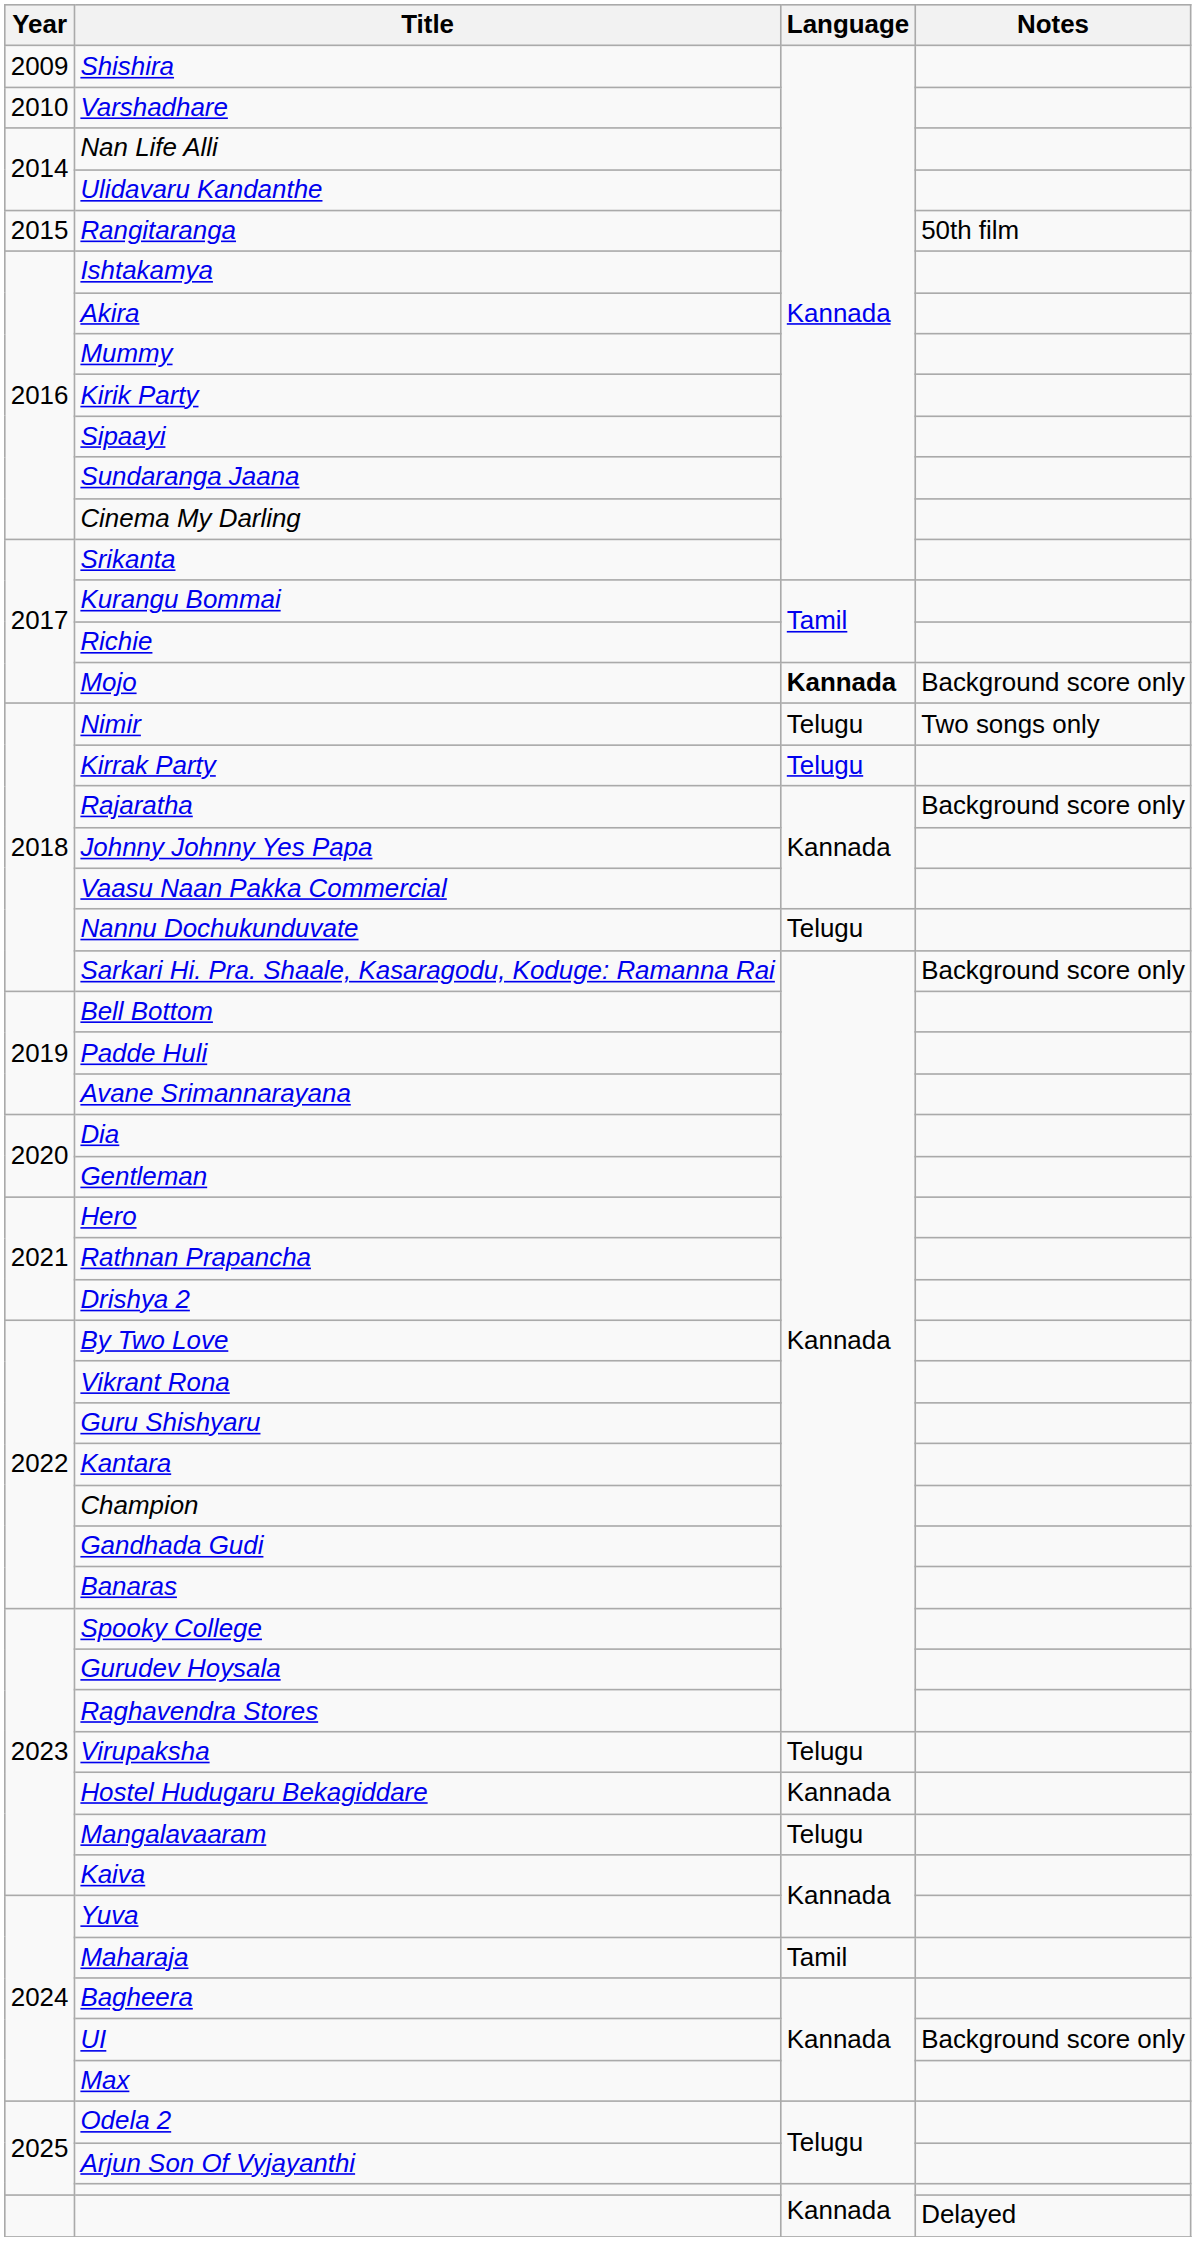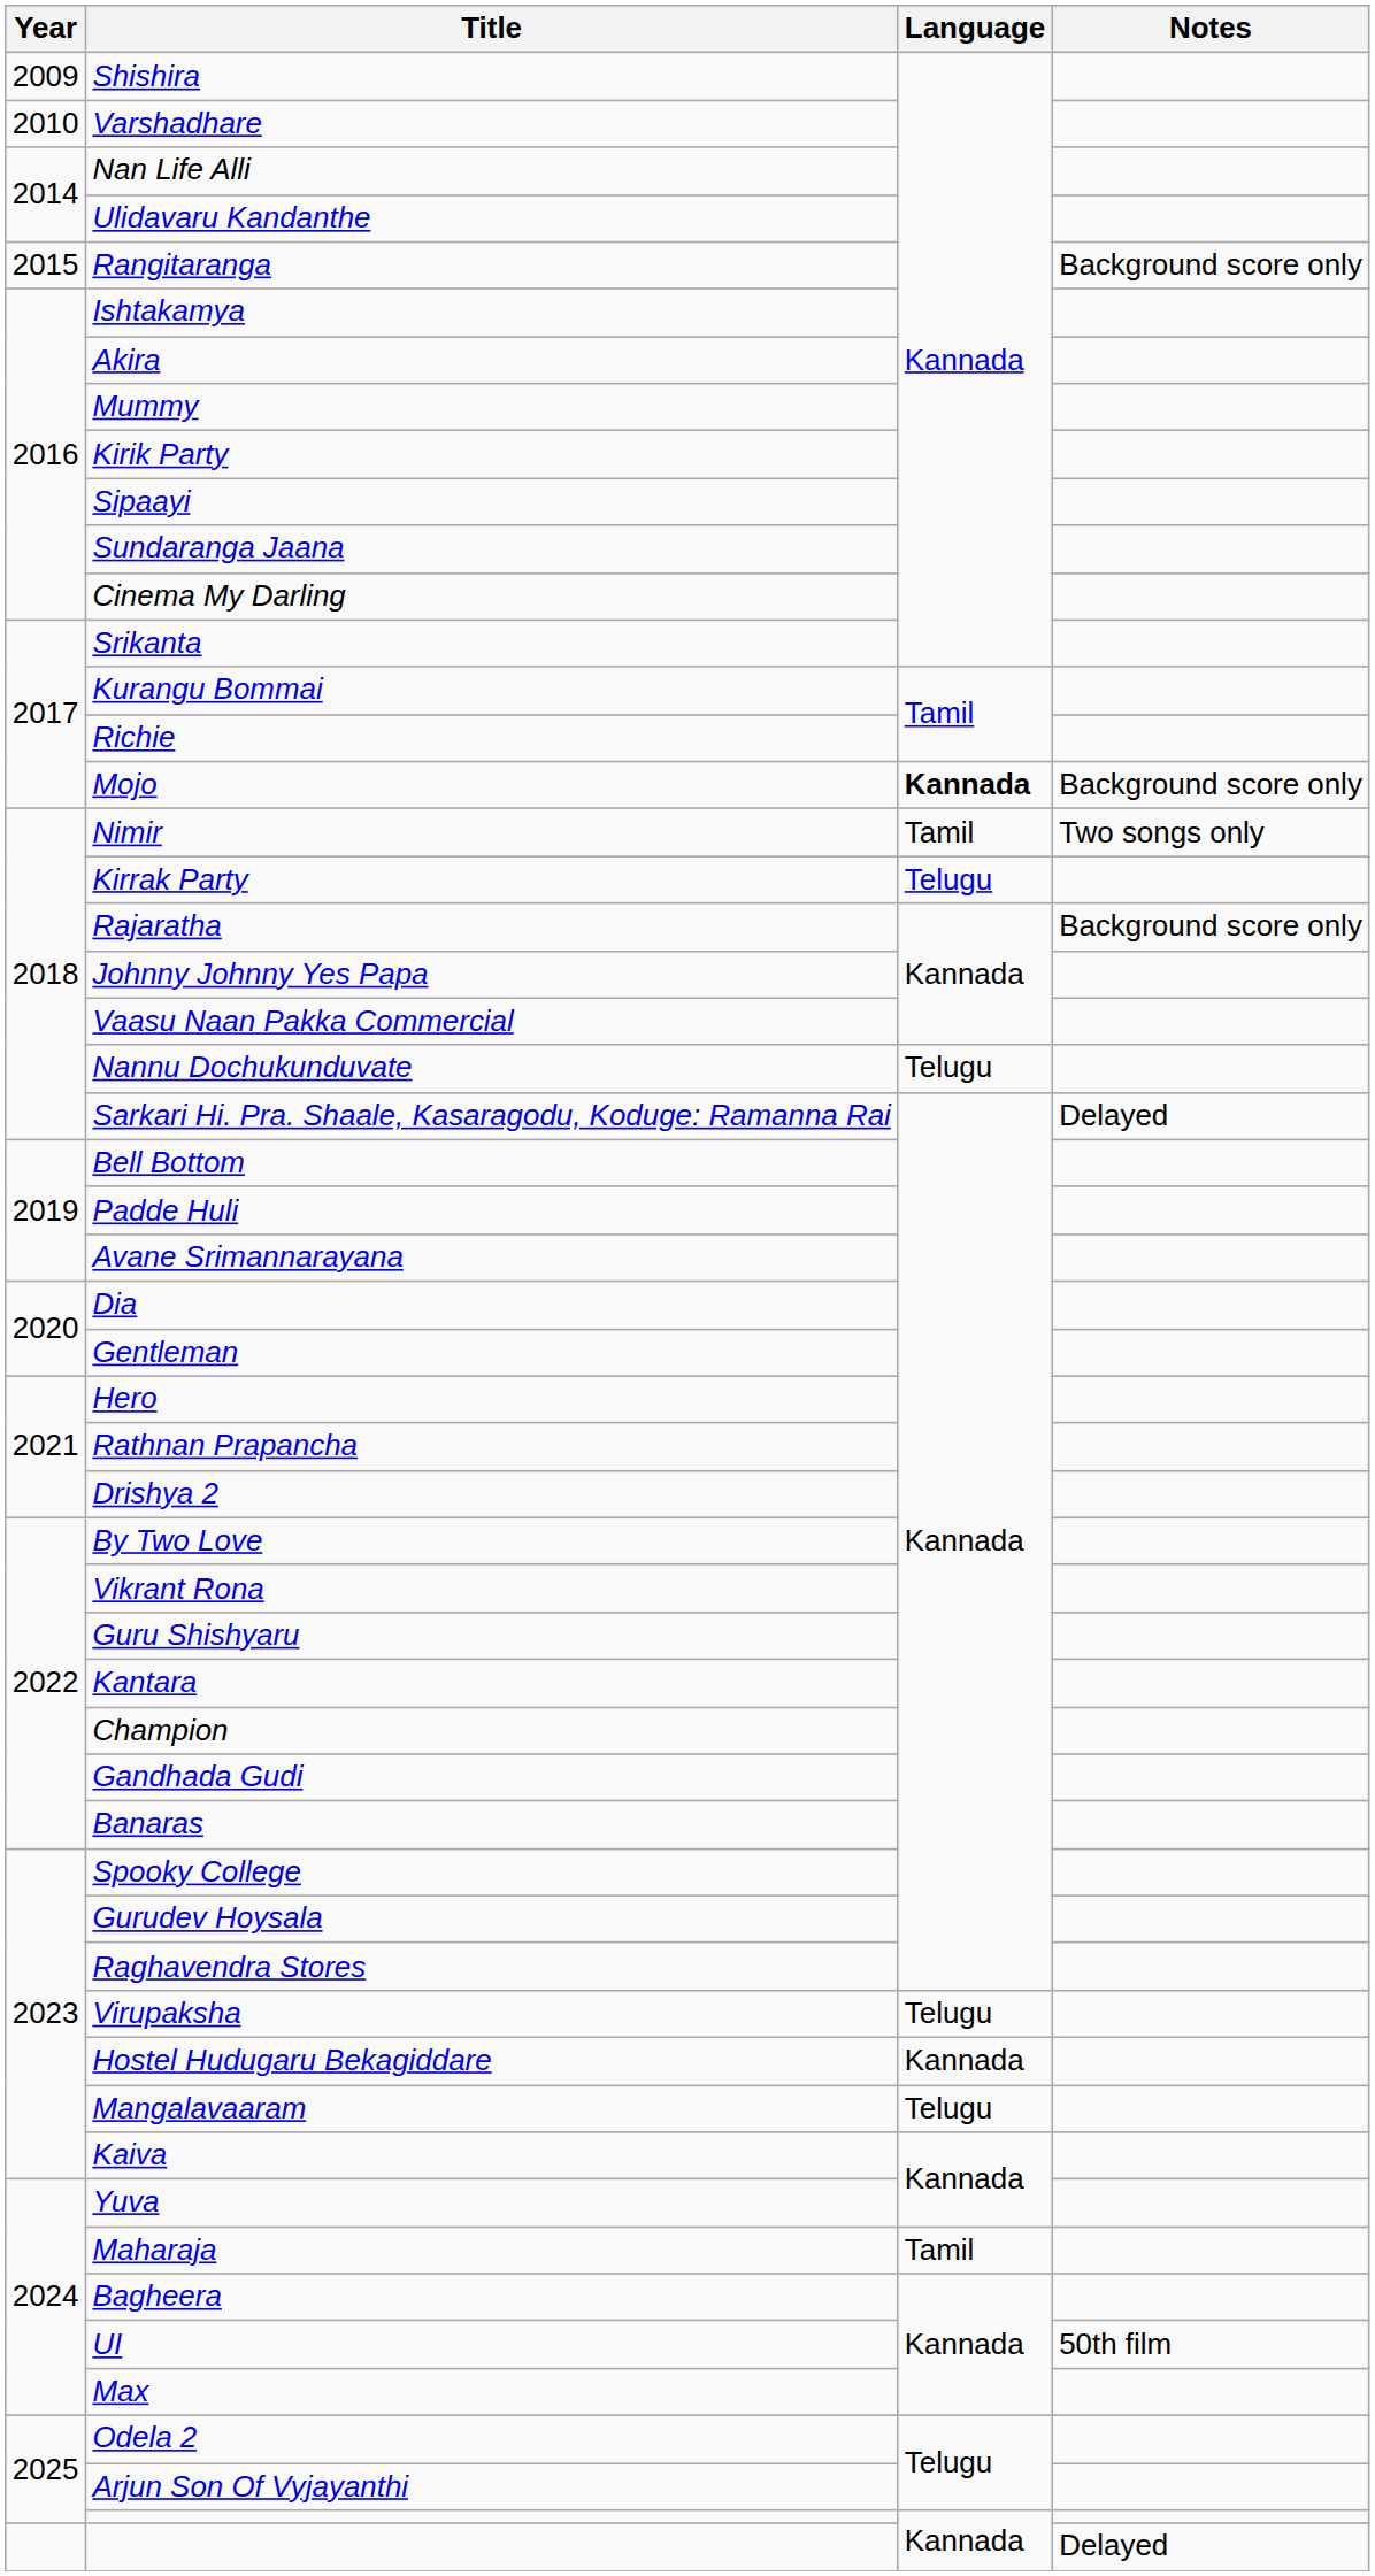 <table class="wikitable sortable">
 <tr>
 <th scope="col">Year</th>
 <th scope="col">Title</th>
 <th>Language</th>
 <th scope="col" class="unsortable">Notes</th>
 </tr>
 <tr>
 <td>2009</td>
 <td><em><a href='#'>Shishira</a></em></td>
 <td rowspan="13"><a href='#'>Kannada</a></td>
 <td></td>
 </tr>
 <tr>
 <td>2010</td>
 <td><em><a href='#'>Varshadhare</a></em></td>
 <td></td>
 </tr>
 <tr>
 <td rowspan="2">2014</td>
 <td><em>Nan Life Alli</em></td>
 <td></td>
 </tr>
 <tr>
 <td><em><a href='#'>Ulidavaru Kandanthe</a></em></td>
 <td></td>
 </tr>
 <tr>
 <td>2015</td>
 <td><em><a href='#'>Rangitaranga</a></em></td>
-<td>50th film</td>
+<td>Background score only</td>
 </tr>
 <tr>
 <td rowspan="7">2016</td>
 <td><em><a href='#'>Ishtakamya</a></em></td>
 <td></td>
 </tr>
 <tr>
 <td><em><a href='#'>Akira</a></em></td>
 <td></td>
 </tr>
 <tr>
 <td><em><a href='#'>Mummy</a></em></td>
 <td></td>
 </tr>
 <tr>
 <td><em><a href='#'>Kirik Party</a></em></td>
 <td></td>
 </tr>
 <tr>
 <td><em><a href='#'>Sipaayi</a></em></td>
 <td></td>
 </tr>
 <tr>
 <td><em><a href='#'>Sundaranga Jaana</a></em></td>
 <td></td>
 </tr>
 <tr>
 <td><em>Cinema My Darling</em></td>
 <td></td>
 </tr>
 <tr>
 <td rowspan="4">2017</td>
 <td><em><a href='#'>Srikanta</a></em></td>
 <td></td>
 </tr>
 <tr>
 <td><em><a href='#'>Kurangu Bommai</a></em></td>
 <td rowspan="2"><a href='#'>Tamil</a></td>
 <td></td>
 </tr>
 <tr>
 <td><em><a href='#'>Richie</a></em></td>
 <td></td>
 </tr>
 <tr>
 <td><em><a href='#'>Mojo</a></em></td>
 <td><strong>Kannada</strong></td>
 <td>Background score only</td>
 </tr>
 <tr>
 <td rowspan="7">2018</td>
 <td><em><a href='#'>Nimir</a></em></td>
-<td>Telugu</td>
+<td>Tamil</td>
 <td>Two songs only</td>
 </tr>
 <tr>
 <td><em><a href='#'>Kirrak Party</a></em></td>
 <td><a href='#'>Telugu</a></td>
 <td></td>
 </tr>
 <tr>
 <td><em><a href='#'>Rajaratha</a></em></td>
 <td rowspan="3">Kannada</td>
 <td>Background score only</td>
 </tr>
 <tr>
 <td><em><a href='#'>Johnny Johnny Yes Papa</a></em></td>
 <td></td>
 </tr>
 <tr>
 <td><em><a href='#'>Vaasu Naan Pakka Commercial</a></em></td>
 <td></td>
 </tr>
 <tr>
 <td><em><a href='#'>Nannu Dochukunduvate</a></em></td>
 <td>Telugu</td>
 <td></td>
 </tr>
 <tr>
 <td><em><a href='#'>Sarkari Hi. Pra. Shaale, Kasaragodu, Koduge: Ramanna Rai</a></em></td>
 <td rowspan="19">Kannada</td>
-<td>Background score only</td>
+<td>Delayed</td>
 </tr>
 <tr>
 <td rowspan="3">2019</td>
 <td><em><a href='#'>Bell Bottom</a></em></td>
 <td></td>
 </tr>
 <tr>
 <td><em><a href='#'>Padde Huli</a></em></td>
 <td></td>
 </tr>
 <tr>
 <td><em><a href='#'>Avane Srimannarayana</a></em></td>
 <td></td>
 </tr>
 <tr>
 <td rowspan="2">2020</td>
 <td><em><a href='#'>Dia</a></em></td>
 <td></td>
 </tr>
 <tr>
 <td><em><a href='#'>Gentleman</a></em></td>
 <td></td>
 </tr>
 <tr>
 <td rowspan="3">2021</td>
 <td><em><a href='#'>Hero</a></em></td>
 <td></td>
 </tr>
 <tr>
 <td><em><a href='#'>Rathnan Prapancha</a></em></td>
 <td></td>
 </tr>
 <tr>
 <td><em><a href='#'>Drishya 2</a></em></td>
 <td></td>
 </tr>
 <tr>
 <td rowspan="7">2022</td>
 <td><em><a href='#'>By Two Love</a></em></td>
 <td></td>
 </tr>
 <tr>
 <td><em><a href='#'>Vikrant Rona</a></em></td>
 <td></td>
 </tr>
 <tr>
 <td><em><a href='#'>Guru Shishyaru</a></em></td>
 <td></td>
 </tr>
 <tr>
 <td><em><a href='#'>Kantara</a></em></td>
 <td></td>
 </tr>
 <tr>
 <td><em>Champion</em></td>
 <td></td>
 </tr>
 <tr>
 <td><em><a href='#'>Gandhada Gudi</a></em></td>
 <td></td>
 </tr>
 <tr>
 <td><em><a href='#'>Banaras</a></em></td>
 <td></td>
 </tr>
 <tr>
 <td rowspan="7">2023</td>
 <td><em><a href='#'>Spooky College</a></em></td>
 <td></td>
 </tr>
 <tr>
 <td><em><a href='#'>Gurudev Hoysala</a></em></td>
 <td></td>
 </tr>
 <tr>
 <td><em><a href='#'>Raghavendra Stores</a></em></td>
 <td></td>
 </tr>
 <tr>
 <td><em><a href='#'>Virupaksha</a></em></td>
 <td>Telugu</td>
 <td></td>
 </tr>
 <tr>
 <td><em><a href='#'>Hostel Hudugaru Bekagiddare</a></em></td>
 <td>Kannada</td>
 <td></td>
 </tr>
 <tr>
 <td><em><a href='#'>Mangalavaaram</a></em></td>
 <td>Telugu</td>
 <td></td>
 </tr>
 <tr>
 <td><em><a href='#'>Kaiva</a></em></td>
 <td rowspan="2">Kannada</td>
 <td></td>
 </tr>
 <tr>
 <td rowspan="5">2024</td>
 <td><em><a href='#'>Yuva</a></em></td>
 <td></td>
 </tr>
 <tr>
 <td><em><a href='#'>Maharaja</a></em></td>
 <td>Tamil</td>
 <td></td>
 </tr>
 <tr>
 <td><em><a href='#'>Bagheera</a></em></td>
 <td rowspan="3">Kannada</td>
 <td></td>
 </tr>
 <tr>
 <td><em><a href='#'>UI</a></em></td>
-<td>Background score only</td>
+<td>50th film</td>
 </tr>
 <tr>
 <td><em><a href='#'>Max</a></em></td>
 <td></td>
 </tr>
 <tr>
 <td rowspan="3">2025</td>
 <td><a href='#'><em>Odela 2</em></a></td>
 <td rowspan="2">Telugu</td>
 <td></td>
 </tr>
 <tr>
 <td><a href='#'><em>Arjun Son Of Vyjayanthi</em></a></td>
 <td></td>
 </tr>
 <tr>
 <td></td>
 <td rowspan="3">Kannada</td>
 <td></td>
 </tr>
 <tr>
 <td rowspan="2"></td>
 <td></td>
 <td>Delayed</td>
 </tr>
 <tr || >
 </tr>
 <tr>
 </tr>
 </table>
